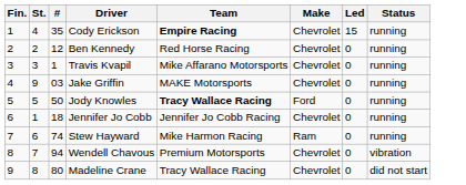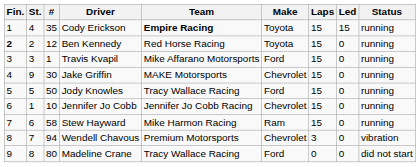 <table class="sortable wikitable" border="1">
 <tr>
 <th>Fin.</th>
 <th>St.</th>
 <th>#</th>
 <th>Driver</th>
 <th>Team</th>
 <th>Make</th>
+<th>Laps</th>
 <th>Led</th>
 <th>Status</th>
 </tr>
 <tr>
 <td>1</td>
 <td>4</td>
 <td>35</td>
 <td>Cody Erickson</td>
 <td><strong>Empire Racing</strong></td>
-<td>Chevrolet</td>
+<td>Toyota</td>
+<td>15</td>
 <td>15</td>
 <td>running</td>
 </tr>
 <tr>
-<td>2</td>
+<td><strong>2</strong></td>
 <td>2</td>
 <td>12</td>
 <td>Ben Kennedy</td>
 <td>Red Horse Racing</td>
-<td>Chevrolet</td>
+<td>Toyota</td>
+<td>15</td>
 <td>0</td>
 <td>running</td>
 </tr>
 <tr>
 <td>3</td>
 <td>3</td>
 <td>1</td>
 <td>Travis Kvapil</td>
 <td>Mike Affarano Motorsports</td>
-<td>Chevrolet</td>
+<td>Ford</td>
+<td>15</td>
 <td>0</td>
 <td>running</td>
 </tr>
 <tr>
 <td>4</td>
 <td>9</td>
-<td>03</td>
+<td>30</td>
 <td>Jake Griffin</td>
 <td>MAKE Motorsports</td>
 <td>Chevrolet</td>
+<td>15</td>
 <td>0</td>
 <td>running</td>
 </tr>
 <tr>
 <td>5</td>
 <td>5</td>
 <td>50</td>
 <td>Jody Knowles</td>
-<td><strong>Tracy Wallace Racing</strong></td>
+<td>Tracy Wallace Racing</td>
 <td>Ford</td>
+<td>15</td>
 <td>0</td>
 <td>running</td>
 </tr>
 <tr>
 <td>6</td>
 <td>1</td>
-<td>18</td>
+<td>10</td>
 <td>Jennifer Jo Cobb</td>
 <td>Jennifer Jo Cobb Racing</td>
 <td>Chevrolet</td>
+<td>15</td>
 <td>0</td>
 <td>running</td>
 </tr>
 <tr>
 <td>7</td>
 <td>6</td>
-<td>74</td>
+<td>58</td>
 <td>Stew Hayward</td>
 <td>Mike Harmon Racing</td>
 <td>Ram</td>
+<td>15</td>
 <td>0</td>
 <td>running</td>
 </tr>
 <tr>
 <td>8</td>
 <td>7</td>
 <td>94</td>
 <td>Wendell Chavous</td>
 <td>Premium Motorsports</td>
 <td>Chevrolet</td>
+<td>3</td>
 <td>0</td>
 <td>vibration</td>
 </tr>
 <tr>
 <td>9</td>
 <td>8</td>
 <td>80</td>
 <td>Madeline Crane</td>
 <td>Tracy Wallace Racing</td>
-<td>Chevrolet</td>
+<td>Ford</td>
+<td>0</td>
 <td>0</td>
 <td>did not start</td>
 </tr>
 </table>
